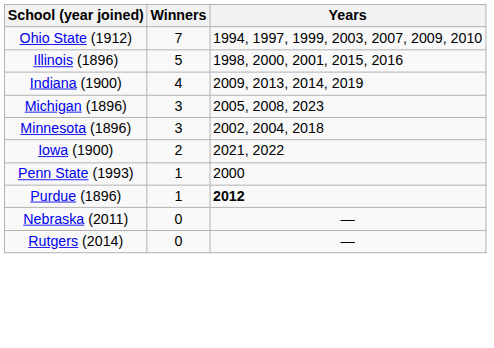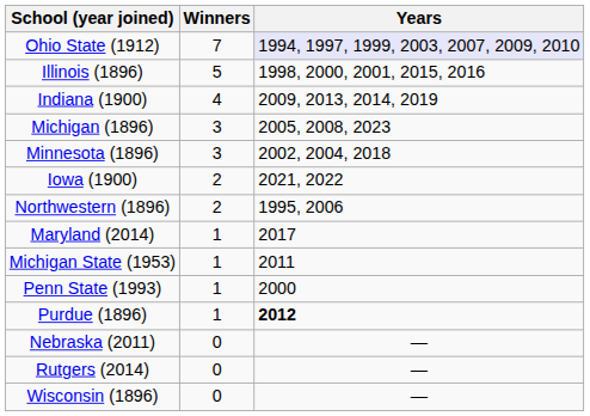 <table class="wikitable">
 <tr>
 <th>School (year joined)</th>
 <th>Winners</th>
 <th>Years</th>
 </tr>
 <tr align=center>
 <td><a href='#'>Ohio State</a> (1912)</td>
 <td>7</td>
-<td style="text-align:left;">1994, 1997, 1999, 2003, 2007, 2009, 2010</td>
+<td style="background: lavender; text-align:left;">1994, 1997, 1999, 2003, 2007, 2009, 2010</td>
 </tr>
 <tr align=center>
 <td><a href='#'>Illinois</a> (1896)</td>
 <td>5</td>
 <td style="text-align:left;">1998, 2000, 2001, 2015, 2016</td>
 </tr>
 <tr align=center>
 <td><a href='#'>Indiana</a> (1900)</td>
 <td>4</td>
 <td style="text-align:left;">2009, 2013, 2014, 2019</td>
 </tr>
 <tr align=center>
 <td><a href='#'>Michigan</a> (1896)</td>
 <td>3</td>
 <td style="text-align:left;">2005, 2008, 2023</td>
 </tr>
 <tr align=center>
 <td><a href='#'>Minnesota</a> (1896)</td>
 <td>3</td>
 <td style="text-align:left;">2002, 2004, 2018</td>
 </tr>
 <tr align=center>
 <td><a href='#'>Iowa</a> (1900)</td>
 <td>2</td>
 <td style="text-align:left;">2021, 2022</td>
 </tr>
 <tr align=center>
+<td><a href='#'>Northwestern</a> (1896)</td>
+<td>2</td>
+<td style="text-align:left;">1995, 2006</td>
+</tr>
+<tr align=center>
+<td><a href='#'>Maryland</a> (2014)</td>
+<td>1</td>
+<td style="text-align:left;">2017</td>
+</tr>
+<tr align=center>
+<td><a href='#'>Michigan State</a> (1953)</td>
+<td>1</td>
+<td style="text-align:left;">2011</td>
+</tr>
+<tr align=center>
 <td><a href='#'>Penn State</a> (1993)</td>
 <td>1</td>
 <td style="text-align:left;">2000</td>
 </tr>
 <tr style="text-align:center;">
 <td><a href='#'>Purdue</a> (1896)</td>
 <td>1</td>
 <td style="text-align:left;"><strong>2012</strong></td>
 </tr>
 <tr align=center>
 <td><a href='#'>Nebraska</a> (2011)</td>
 <td>0</td>
 <td>—</td>
 </tr>
 <tr align=center>
 <td><a href='#'>Rutgers</a> (2014)</td>
 <td>0</td>
 <td>—</td>
 </tr>
+<tr style="text-align:center;">
+<td><a href='#'>Wisconsin</a> (1896)</td>
+<td>0</td>
+<td>—</td>
+</tr>
 </table>
